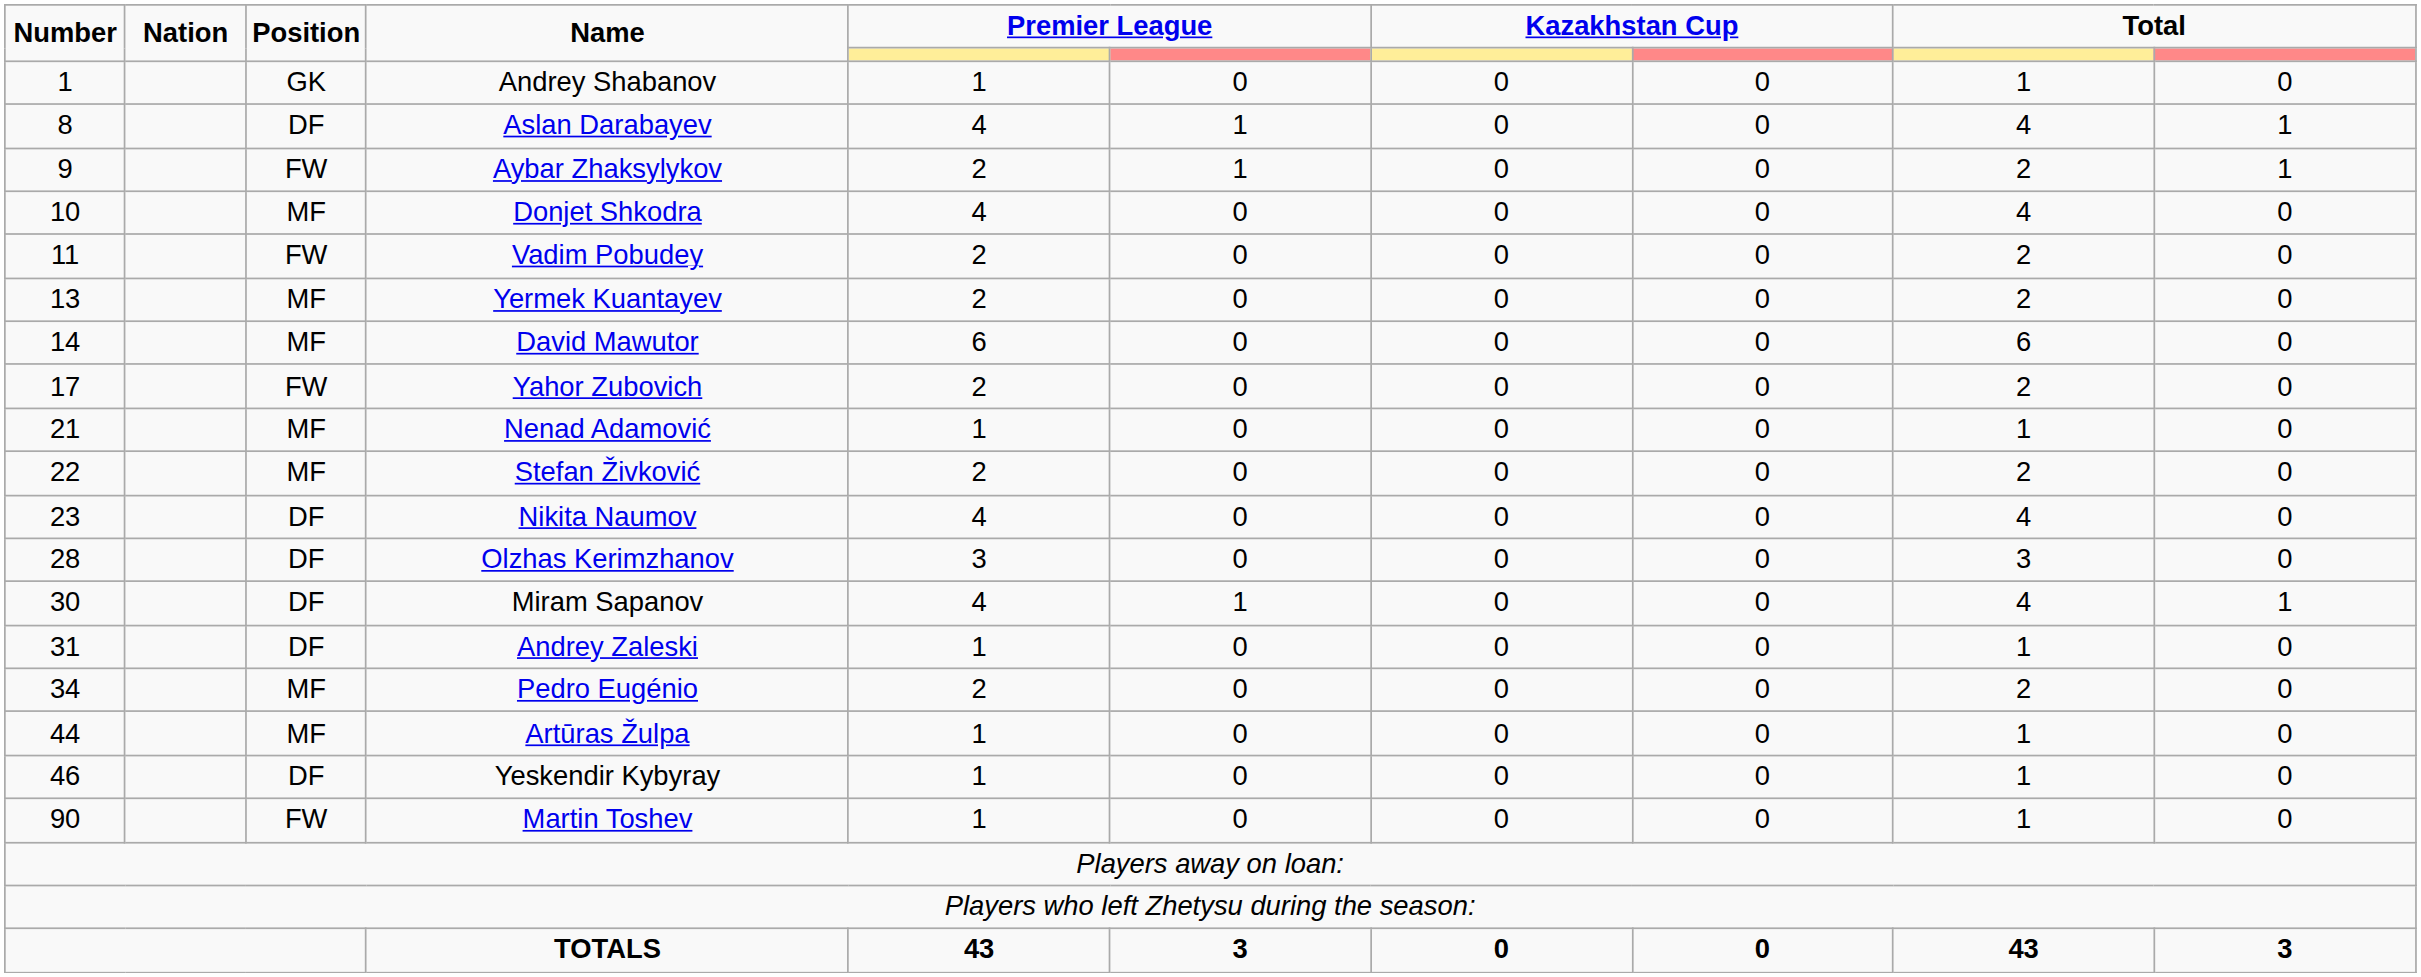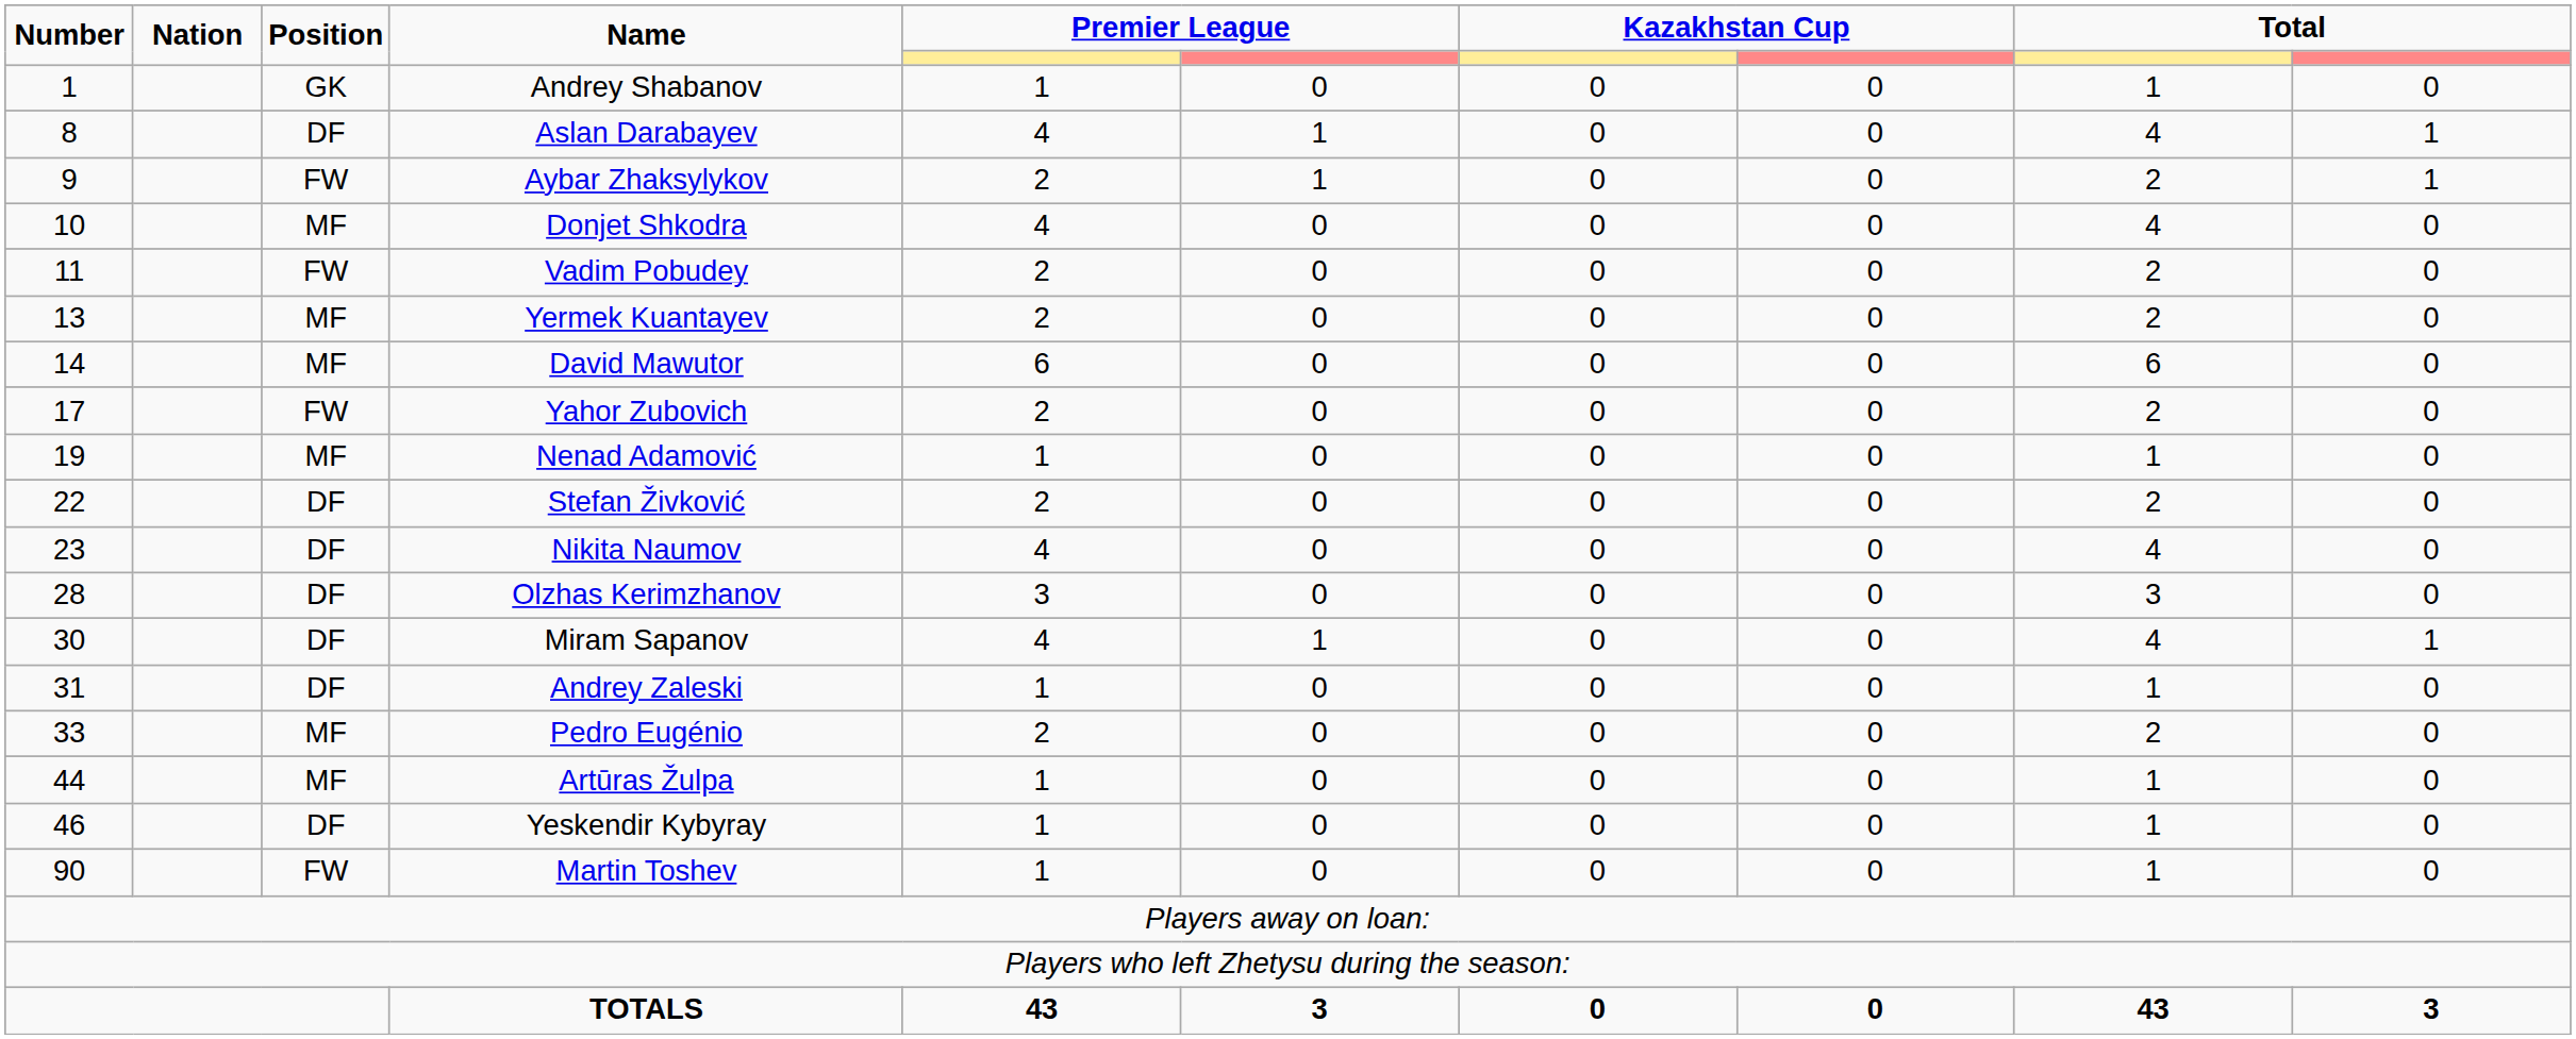 <table class="wikitable" style="text-align:center;">
 <tr>
 <td rowspan="2"  style="width:5%; text-align:center;"><strong>Number</strong></td>
 <td rowspan="2"  style="width:5%; text-align:center;"><strong>Nation</strong></td>
 <td rowspan="2"  style="width:5%; text-align:center;"><strong>Position</strong></td>
 <td rowspan="2"  style="width:20%; text-align:center;"><strong>Name</strong></td>
 <td colspan="2" style="text-align:center;"><strong><a href='#'>Premier League</a></strong></td>
 <td colspan="2" style="text-align:center;"><strong><a href='#'>Kazakhstan Cup</a></strong></td>
 <td colspan="2" style="text-align:center;"><strong>Total</strong></td>
 </tr>
 <tr>
 <th style="width:60px; background:#fe9;"></th>
 <th style="width:60px; background:#ff8888;"></th>
 <th style="width:60px; background:#fe9;"></th>
 <th style="width:60px; background:#ff8888;"></th>
 <th style="width:60px; background:#fe9;"></th>
 <th style="width:60px; background:#ff8888;"></th>
 </tr>
 <tr>
 <td>1</td>
 <td></td>
 <td>GK</td>
 <td>Andrey Shabanov</td>
 <td>1</td>
 <td>0</td>
 <td>0</td>
 <td>0</td>
 <td>1</td>
 <td>0</td>
 </tr>
 <tr>
 <td>8</td>
 <td></td>
 <td>DF</td>
 <td><a href='#'>Aslan Darabayev</a></td>
 <td>4</td>
 <td>1</td>
 <td>0</td>
 <td>0</td>
 <td>4</td>
 <td>1</td>
 </tr>
 <tr>
 <td>9</td>
 <td></td>
 <td>FW</td>
 <td><a href='#'>Aybar Zhaksylykov</a></td>
 <td>2</td>
 <td>1</td>
 <td>0</td>
 <td>0</td>
 <td>2</td>
 <td>1</td>
 </tr>
 <tr>
 <td>10</td>
 <td></td>
 <td>MF</td>
 <td><a href='#'>Donjet Shkodra</a></td>
 <td>4</td>
 <td>0</td>
 <td>0</td>
 <td>0</td>
 <td>4</td>
 <td>0</td>
 </tr>
 <tr>
 <td>11</td>
 <td></td>
 <td>FW</td>
 <td><a href='#'>Vadim Pobudey</a></td>
 <td>2</td>
 <td>0</td>
 <td>0</td>
 <td>0</td>
 <td>2</td>
 <td>0</td>
 </tr>
 <tr>
 <td>13</td>
 <td></td>
 <td>MF</td>
 <td><a href='#'>Yermek Kuantayev</a></td>
 <td>2</td>
 <td>0</td>
 <td>0</td>
 <td>0</td>
 <td>2</td>
 <td>0</td>
 </tr>
 <tr>
 <td>14</td>
 <td></td>
 <td>MF</td>
 <td><a href='#'>David Mawutor</a></td>
 <td>6</td>
 <td>0</td>
 <td>0</td>
 <td>0</td>
 <td>6</td>
 <td>0</td>
 </tr>
 <tr>
 <td>17</td>
 <td></td>
 <td>FW</td>
 <td><a href='#'>Yahor Zubovich</a></td>
 <td>2</td>
 <td>0</td>
 <td>0</td>
 <td>0</td>
 <td>2</td>
 <td>0</td>
 </tr>
 <tr>
-<td>21</td>
+<td>19</td>
 <td></td>
 <td>MF</td>
 <td><a href='#'>Nenad Adamović</a></td>
 <td>1</td>
 <td>0</td>
 <td>0</td>
 <td>0</td>
 <td>1</td>
 <td>0</td>
 </tr>
 <tr>
 <td>22</td>
 <td></td>
-<td>MF</td>
+<td>DF</td>
 <td><a href='#'>Stefan Živković</a></td>
 <td>2</td>
 <td>0</td>
 <td>0</td>
 <td>0</td>
 <td>2</td>
 <td>0</td>
 </tr>
 <tr>
 <td>23</td>
 <td></td>
 <td>DF</td>
 <td><a href='#'>Nikita Naumov</a></td>
 <td>4</td>
 <td>0</td>
 <td>0</td>
 <td>0</td>
 <td>4</td>
 <td>0</td>
 </tr>
 <tr>
 <td>28</td>
 <td></td>
 <td>DF</td>
 <td><a href='#'>Olzhas Kerimzhanov</a></td>
 <td>3</td>
 <td>0</td>
 <td>0</td>
 <td>0</td>
 <td>3</td>
 <td>0</td>
 </tr>
 <tr>
 <td>30</td>
 <td></td>
 <td>DF</td>
 <td>Miram Sapanov</td>
 <td>4</td>
 <td>1</td>
 <td>0</td>
 <td>0</td>
 <td>4</td>
 <td>1</td>
 </tr>
 <tr>
 <td>31</td>
 <td></td>
 <td>DF</td>
 <td><a href='#'>Andrey Zaleski</a></td>
 <td>1</td>
 <td>0</td>
 <td>0</td>
 <td>0</td>
 <td>1</td>
 <td>0</td>
 </tr>
 <tr>
-<td>34</td>
+<td>33</td>
 <td></td>
 <td>MF</td>
 <td><a href='#'>Pedro Eugénio</a></td>
 <td>2</td>
 <td>0</td>
 <td>0</td>
 <td>0</td>
 <td>2</td>
 <td>0</td>
 </tr>
 <tr>
 <td>44</td>
 <td></td>
 <td>MF</td>
 <td><a href='#'>Artūras Žulpa</a></td>
 <td>1</td>
 <td>0</td>
 <td>0</td>
 <td>0</td>
 <td>1</td>
 <td>0</td>
 </tr>
 <tr>
 <td>46</td>
 <td></td>
 <td>DF</td>
 <td>Yeskendir Kybyray</td>
 <td>1</td>
 <td>0</td>
 <td>0</td>
 <td>0</td>
 <td>1</td>
 <td>0</td>
 </tr>
 <tr>
 <td>90</td>
 <td></td>
 <td>FW</td>
 <td><a href='#'>Martin Toshev</a></td>
 <td>1</td>
 <td>0</td>
 <td>0</td>
 <td>0</td>
 <td>1</td>
 <td>0</td>
 </tr>
 <tr>
 <td colspan="14"><em>Players away on loan:</em></td>
 </tr>
 <tr>
 <td colspan="14"><em>Players who left Zhetysu during the season:</em></td>
 </tr>
 <tr>
 <td colspan="3"></td>
 <td><strong>TOTALS</strong></td>
 <td><strong>43</strong></td>
 <td><strong>3</strong></td>
 <td><strong>0</strong></td>
 <td><strong>0</strong></td>
 <td><strong>43</strong></td>
 <td><strong>3</strong></td>
 </tr>
 </table>
